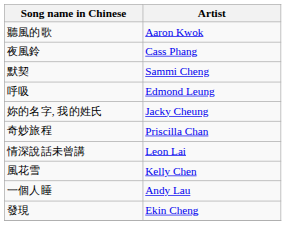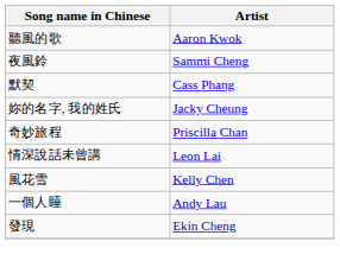 <table class="wikitable">
 <tr>
 <th width=40%>Song name in Chinese</th>
 <th width=40%>Artist</th>
 </tr>
 <tr>
 <td>聽風的歌</td>
 <td><a href='#'>Aaron Kwok</a></td>
 </tr>
 <tr>
 <td>夜風鈴</td>
-<td><a href='#'>Cass Phang</a></td>
+<td><a href='#'>Sammi Cheng</a></td>
 </tr>
 <tr>
 <td>默契</td>
-<td><a href='#'>Sammi Cheng</a></td>
-</tr>
-<tr>
-<td>呼吸</td>
-<td><a href='#'>Edmond Leung</a></td>
+<td><a href='#'>Cass Phang</a></td>
 </tr>
 <tr>
 <td>妳的名字, 我的姓氏</td>
 <td><a href='#'>Jacky Cheung</a></td>
 </tr>
 <tr>
 <td>奇妙旅程</td>
 <td><a href='#'>Priscilla Chan</a></td>
 </tr>
 <tr>
 <td>情深說話未曾講</td>
 <td><a href='#'>Leon Lai</a></td>
 </tr>
 <tr>
 <td>風花雪</td>
 <td><a href='#'>Kelly Chen</a></td>
 </tr>
 <tr>
 <td>一個人睡</td>
 <td><a href='#'>Andy Lau</a></td>
 </tr>
 <tr>
 <td>發現</td>
 <td><a href='#'>Ekin Cheng</a></td>
 </tr>
 <tr>
 </tr>
 </table>
